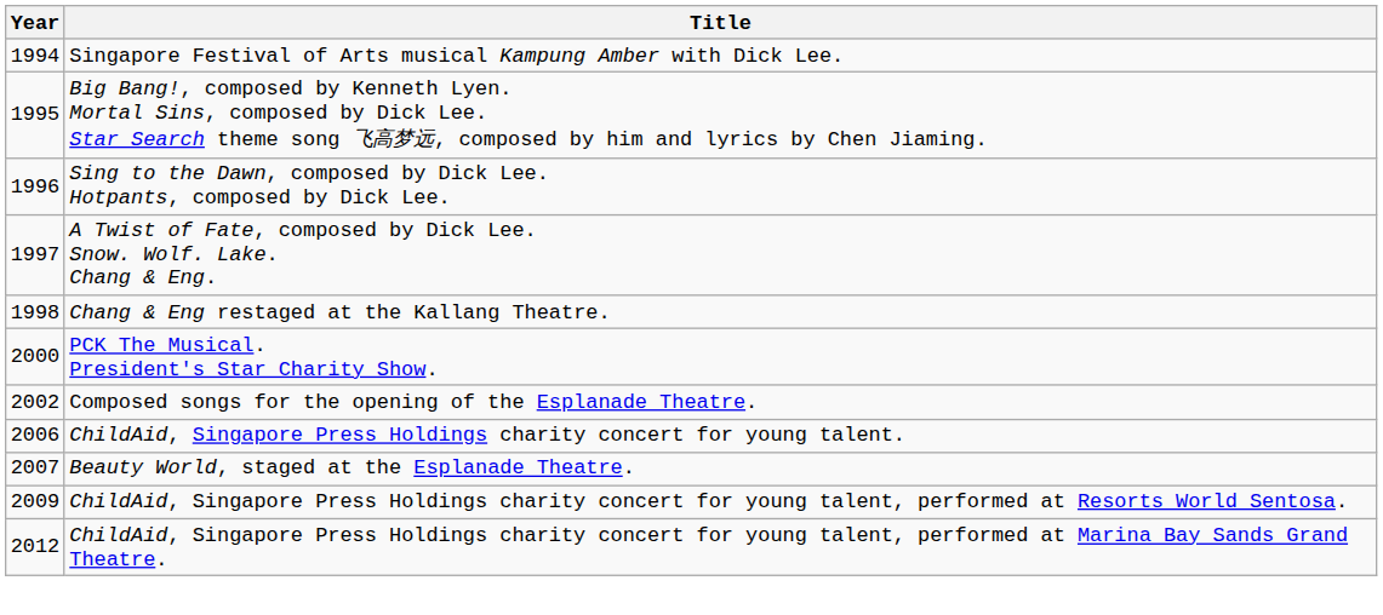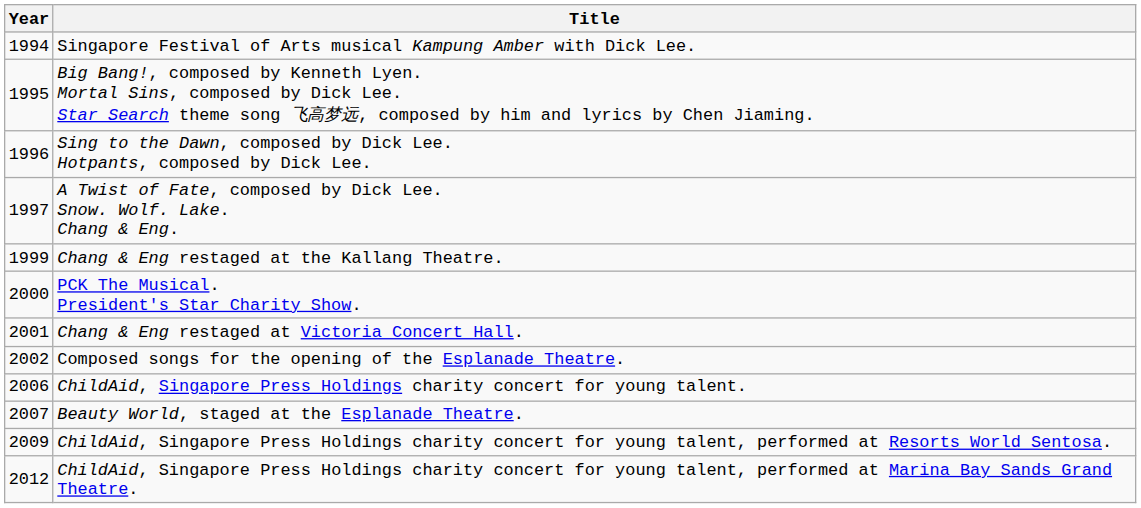 <table class="wikitable">
 <tr>
 <th>Year</th>
 <th>Title</th>
 </tr>
 <tr>
 <td>1994</td>
 <td>Singapore Festival of Arts musical <em>Kampung Amber</em> with Dick Lee.</td>
 </tr>
 <tr>
 <td>1995</td>
 <td><em>Big Bang!</em>, composed by Kenneth Lyen.<br><em>Mortal Sins</em>, composed by Dick Lee.<br><em><a href='#'>Star Search</a></em> theme song <em>飞高梦远</em>, composed by him and lyrics by Chen Jiaming.</td>
 </tr>
 <tr>
 <td>1996</td>
 <td><em>Sing to the Dawn</em>, composed by Dick Lee.<br><em>Hotpants</em>, composed by Dick Lee.</td>
 </tr>
 <tr>
 <td>1997</td>
 <td><em>A Twist of Fate</em>, composed by Dick Lee.<br><em>Snow. Wolf. Lake</em>.<br><em>Chang & Eng</em>.</td>
 </tr>
 <tr>
-<td>1998</td>
+<td>1999</td>
 <td><em>Chang & Eng</em> restaged at the Kallang Theatre.</td>
 </tr>
 <tr>
 <td>2000</td>
 <td><a href='#'>PCK The Musical</a>.<br><a href='#'>President's Star Charity Show</a>.</td>
+</tr>
+<tr>
+<td>2001</td>
+<td><em>Chang & Eng</em> restaged at <a href='#'>Victoria Concert Hall</a>.</td>
 </tr>
 <tr>
 <td>2002</td>
 <td>Composed songs for the opening of the <a href='#'>Esplanade Theatre</a>.</td>
 </tr>
 <tr>
 <td>2006</td>
 <td><em>ChildAid</em>, <a href='#'>Singapore Press Holdings</a> charity concert for young talent.</td>
 </tr>
 <tr>
 <td>2007</td>
 <td><em>Beauty World</em>, staged at the <a href='#'>Esplanade Theatre</a>.</td>
 </tr>
 <tr>
 <td>2009</td>
 <td><em>ChildAid</em>, Singapore Press Holdings charity concert for young talent, performed at <a href='#'>Resorts World Sentosa</a>.</td>
 </tr>
 <tr>
 <td>2012</td>
 <td><em>ChildAid</em>, Singapore Press Holdings charity concert for young talent, performed at <a href='#'>Marina Bay Sands Grand Theatre</a>.</td>
 </tr>
 </table>
